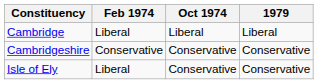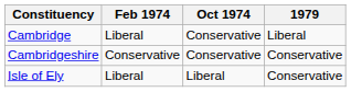 <table class="wikitable">
 <tr>
 <th>Constituency</th>
 <th>Feb 1974</th>
 <th>Oct 1974</th>
 <th>1979</th>
 </tr>
 <tr>
 <td><a href='#'>Cambridge</a></td>
 <td bgcolor=>Liberal</td>
-<td bgcolor=>Liberal</td>
+<td bgcolor=>Conservative</td>
 <td bgcolor=>Liberal</td>
 </tr>
 <tr>
 <td><a href='#'>Cambridgeshire</a></td>
 <td bgcolor=>Conservative</td>
 <td bgcolor=>Conservative</td>
 <td bgcolor=>Conservative</td>
 </tr>
 <tr>
 <td><a href='#'>Isle of Ely</a></td>
 <td bgcolor=>Liberal</td>
-<td bgcolor=>Conservative</td>
+<td bgcolor=>Liberal</td>
 <td bgcolor=>Conservative</td>
 </tr>
 </table>
